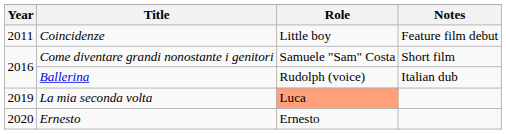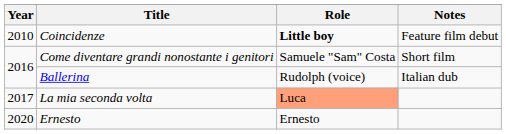 <table class="wikitable">
 <tr>
 </tr>
 <tr>
 <th>Year</th>
 <th>Title</th>
 <th>Role</th>
 <th>Notes</th>
 </tr>
 <tr>
-<td>2011</td>
+<td>2010</td>
 <td><em>Coincidenze</em></td>
-<td>Little boy</td>
+<td><strong>Little boy</strong></td>
 <td>Feature film debut</td>
 </tr>
 <tr>
 <td rowspan="2">2016</td>
 <td><em>Come diventare grandi nonostante i genitori</em></td>
 <td>Samuele "Sam" Costa</td>
 <td>Short film</td>
 </tr>
 <tr>
 <td><em><a href='#'>Ballerina</a></em></td>
 <td>Rudolph (voice)</td>
 <td>Italian dub</td>
 </tr>
 <tr>
-<td>2019</td>
+<td>2017</td>
 <td><em>La mia seconda volta</em></td>
 <td style="background: lightsalmon;">Luca</td>
 <td></td>
 </tr>
 <tr>
 <td>2020</td>
 <td><em>Ernesto</em></td>
 <td>Ernesto</td>
 <td></td>
 </tr>
 </table>
